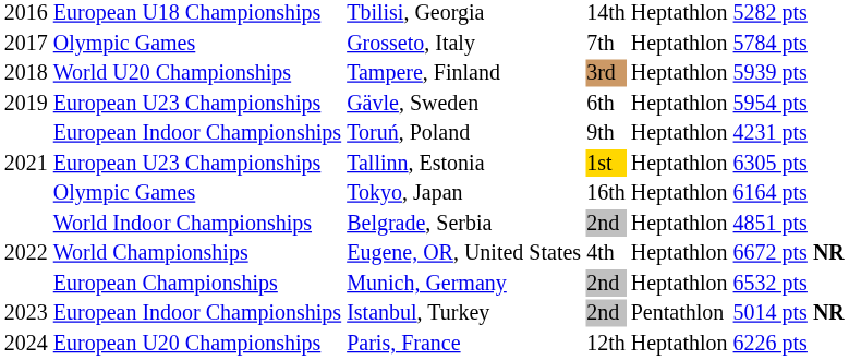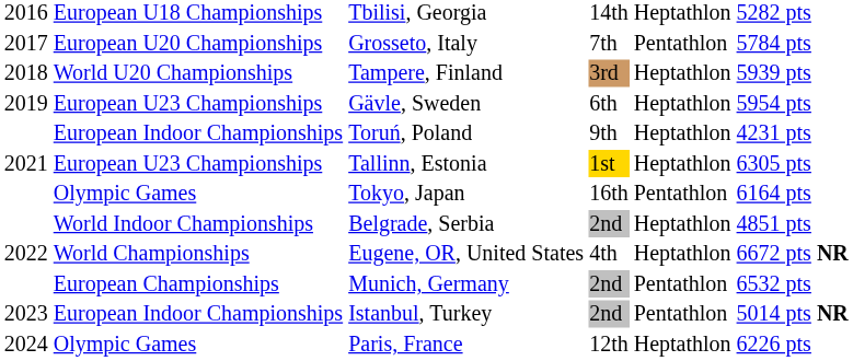 <table>
 <tr>
 <td>2016</td>
 <td><a href='#'>European U18 Championships</a></td>
 <td><a href='#'>Tbilisi</a>, Georgia</td>
 <td>14th</td>
 <td>Heptathlon</td>
 <td><a href='#'>5282 pts</a></td>
 </tr>
 <tr>
 <td>2017</td>
-<td><a href='#'>Olympic Games</a></td>
+<td><a href='#'>European U20 Championships</a></td>
 <td><a href='#'>Grosseto</a>, Italy</td>
 <td>7th</td>
-<td>Heptathlon</td>
+<td>Pentathlon</td>
 <td><a href='#'>5784 pts</a></td>
 </tr>
 <tr>
 <td>2018</td>
 <td><a href='#'>World U20 Championships</a></td>
 <td><a href='#'>Tampere</a>, Finland</td>
 <td bgcolor=cc9966>3rd</td>
 <td>Heptathlon</td>
 <td><a href='#'>5939 pts</a></td>
 </tr>
 <tr>
 <td>2019</td>
 <td><a href='#'>European U23 Championships</a></td>
 <td><a href='#'>Gävle</a>, Sweden</td>
 <td>6th</td>
 <td>Heptathlon</td>
 <td><a href='#'>5954 pts</a></td>
 </tr>
 <tr>
 <td rowspan=3>2021</td>
 <td><a href='#'>European Indoor Championships</a></td>
 <td><a href='#'>Toruń</a>, Poland</td>
 <td>9th</td>
 <td>Heptathlon</td>
 <td><a href='#'>4231 pts</a></td>
 </tr>
 <tr>
 <td><a href='#'>European U23 Championships</a></td>
 <td><a href='#'>Tallinn</a>, Estonia</td>
 <td bgcolor=gold>1st</td>
 <td>Heptathlon</td>
 <td><a href='#'>6305 pts</a></td>
 </tr>
 <tr>
 <td><a href='#'>Olympic Games</a></td>
 <td><a href='#'>Tokyo</a>, Japan</td>
 <td>16th</td>
-<td>Heptathlon</td>
+<td>Pentathlon</td>
 <td><a href='#'>6164 pts</a></td>
 </tr>
 <tr>
 <td rowspan=3>2022</td>
 <td><a href='#'>World Indoor Championships</a></td>
 <td><a href='#'>Belgrade</a>, Serbia</td>
 <td bgcolor=silver>2nd</td>
 <td>Heptathlon</td>
 <td><a href='#'>4851 pts</a> <strong></strong></td>
 </tr>
 <tr>
 <td><a href='#'>World Championships</a></td>
 <td><a href='#'>Eugene, OR</a>, United States</td>
 <td>4th</td>
 <td>Heptathlon</td>
 <td><a href='#'>6672 pts</a> <strong>NR</strong></td>
 </tr>
 <tr>
 <td><a href='#'>European Championships</a></td>
 <td><a href='#'>Munich, Germany</a></td>
 <td bgcolor=silver>2nd</td>
-<td>Heptathlon</td>
+<td>Pentathlon</td>
 <td><a href='#'>6532 pts</a></td>
 </tr>
 <tr>
 <td>2023</td>
 <td><a href='#'>European Indoor Championships</a></td>
 <td><a href='#'>Istanbul</a>, Turkey</td>
 <td bgcolor=silver>2nd</td>
 <td>Pentathlon</td>
 <td><a href='#'>5014 pts</a> <strong>NR</strong></td>
 </tr>
 <tr>
 <td>2024</td>
-<td><a href='#'>European U20 Championships</a></td>
+<td><a href='#'>Olympic Games</a></td>
 <td><a href='#'>Paris, France</a></td>
 <td>12th</td>
 <td>Heptathlon</td>
 <td><a href='#'>6226 pts</a></td>
 </tr>
 </table>
